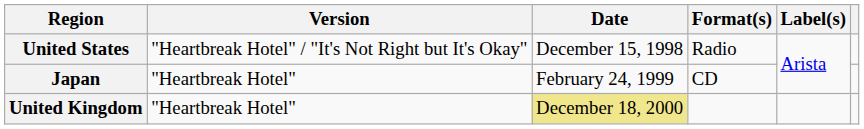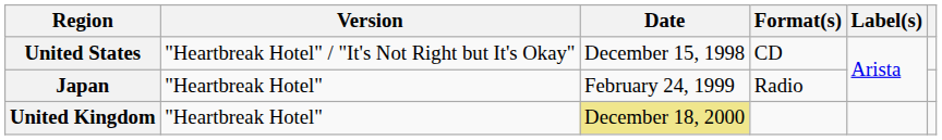 <table class="wikitable plainrowheaders">
 <tr>
 <th scope="col">Region</th>
 <th scope="col">Version</th>
 <th scope="col">Date</th>
 <th scope="col">Format(s)</th>
 <th scope="col">Label(s)</th>
 <th scope="col"></th>
 </tr>
 <tr>
 <th scope="row">United States</th>
 <td>"Heartbreak Hotel" / "It's Not Right but It's Okay"</td>
 <td>December 15, 1998</td>
-<td>Radio</td>
+<td>CD</td>
 <td rowspan="2"><a href='#'>Arista</a></td>
 <td></td>
 </tr>
 <tr>
 <th scope="row">Japan</th>
 <td>"Heartbreak Hotel"</td>
 <td>February 24, 1999</td>
-<td>CD</td>
+<td>Radio</td>
 <td></td>
 </tr>
 <tr>
 <th scope="row">United Kingdom</th>
 <td>"Heartbreak Hotel"</td>
 <td style="background: khaki;">December 18, 2000</td>
 <td></td>
 <td></td>
 <td></td>
 </tr>
 </table>
